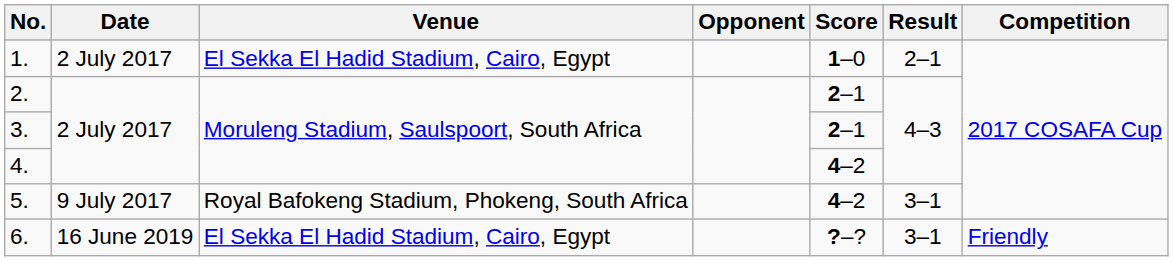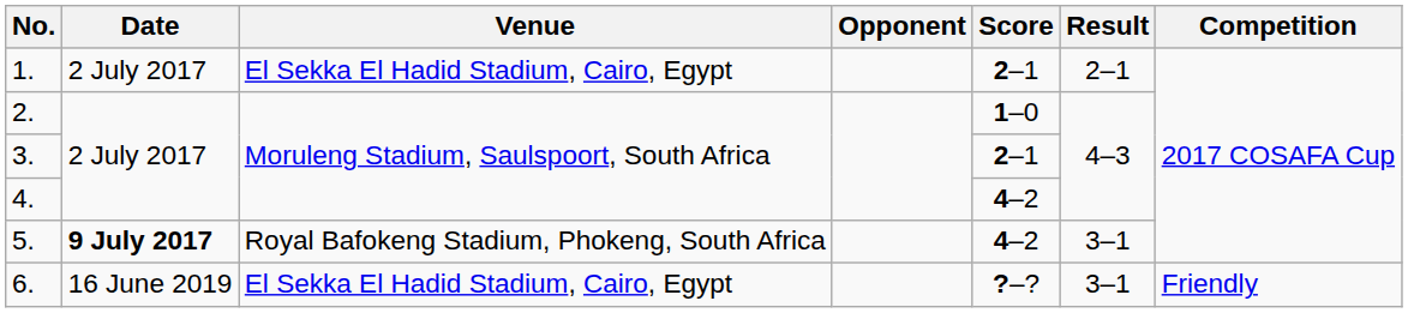 <table class="wikitable">
 <tr>
 <th>No.</th>
 <th>Date</th>
 <th>Venue</th>
 <th>Opponent</th>
 <th>Score</th>
 <th>Result</th>
 <th>Competition</th>
 </tr>
 <tr>
 <td>1.</td>
 <td>2 July 2017</td>
 <td><a href='#'>El Sekka El Hadid Stadium</a>, <a href='#'>Cairo</a>, Egypt</td>
 <td></td>
-<td align=center><strong>1</strong>–0</td>
+<td align=center><strong>2</strong>–1</td>
 <td align=center>2–1</td>
 <td rowspan=5><a href='#'>2017 COSAFA Cup</a></td>
 </tr>
 <tr>
 <td>2.</td>
 <td rowspan=3>2 July 2017</td>
 <td rowspan=3><a href='#'>Moruleng Stadium</a>, <a href='#'>Saulspoort</a>, South Africa</td>
 <td rowspan=3></td>
-<td align=center><strong>2</strong>–1</td>
+<td align=center><strong>1</strong>–0</td>
 <td rowspan=3 align=center>4–3</td>
 </tr>
 <tr>
 <td>3.</td>
 <td align=center><strong>2</strong>–1</td>
 </tr>
 <tr>
 <td>4.</td>
 <td align=center><strong>4</strong>–2</td>
 </tr>
 <tr>
 <td>5.</td>
-<td>9 July 2017</td>
+<td><strong>9 July 2017</strong></td>
 <td>Royal Bafokeng Stadium, Phokeng, South Africa</td>
 <td></td>
 <td align=center><strong>4</strong>–2</td>
 <td align=center>3–1</td>
 </tr>
 <tr>
 <td>6.</td>
 <td>16 June 2019</td>
 <td><a href='#'>El Sekka El Hadid Stadium</a>, <a href='#'>Cairo</a>, Egypt</td>
 <td></td>
 <td align=center><strong>?</strong>–?</td>
 <td align=center>3–1</td>
 <td><a href='#'>Friendly</a></td>
 </tr>
 </table>
